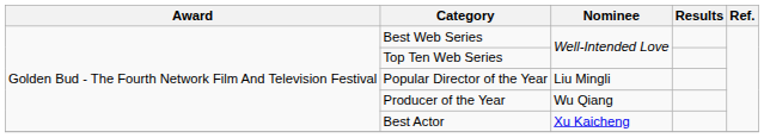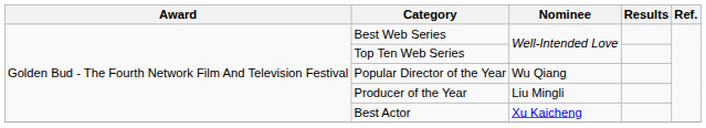 <table class="wikitable">
 <tr>
 <th>Award</th>
 <th>Category</th>
 <th>Nominee</th>
 <th>Results</th>
 <th>Ref.</th>
 </tr>
 <tr>
 <td rowspan=5>Golden Bud - The Fourth Network Film And Television Festival</td>
 <td>Best Web Series</td>
 <td rowspan=2><em>Well-Intended Love</em></td>
 <td></td>
 <td rowspan=5></td>
 </tr>
 <tr>
 <td>Top Ten Web Series</td>
 <td></td>
 </tr>
 <tr>
 <td>Popular Director of the Year</td>
-<td>Liu Mingli</td>
+<td>Wu Qiang</td>
 <td></td>
 </tr>
 <tr>
 <td>Producer of the Year</td>
-<td>Wu Qiang</td>
+<td>Liu Mingli</td>
 <td></td>
 </tr>
 <tr>
 <td>Best Actor</td>
 <td><a href='#'>Xu Kaicheng</a></td>
 <td></td>
 </tr>
 <tr>
 </tr>
 </table>
